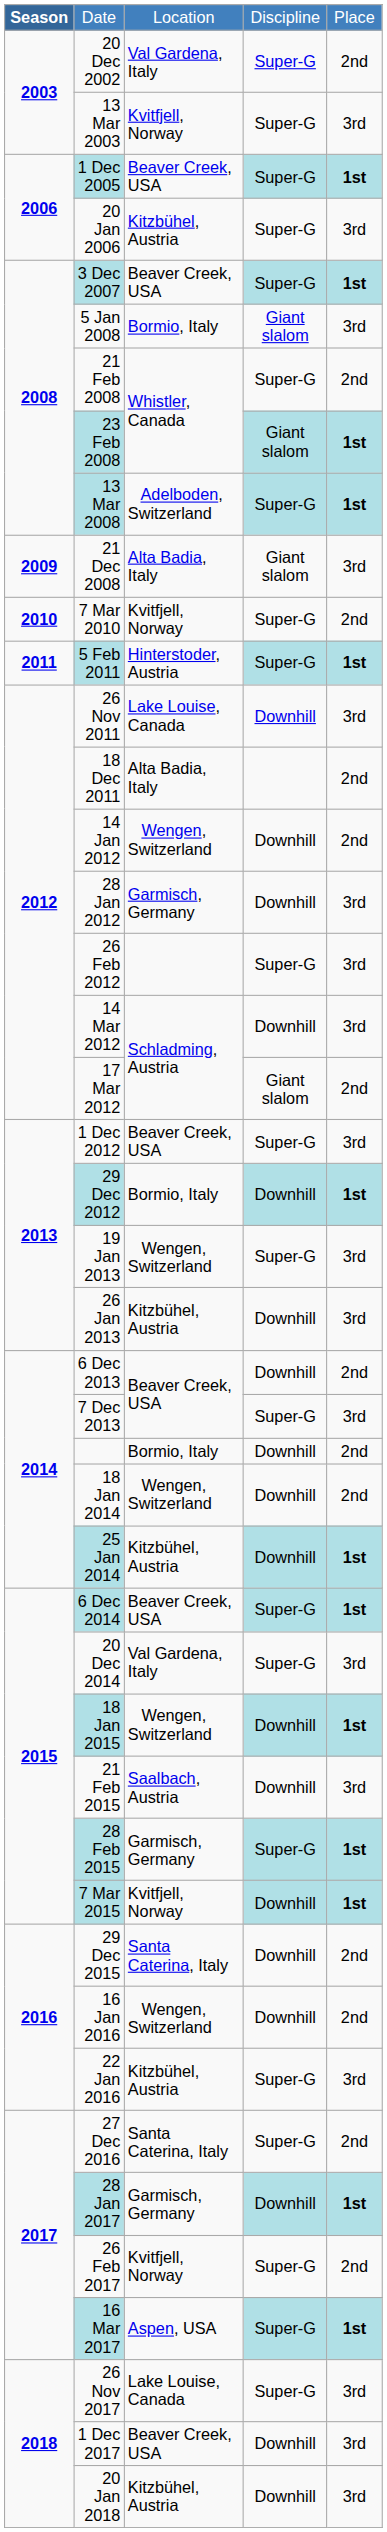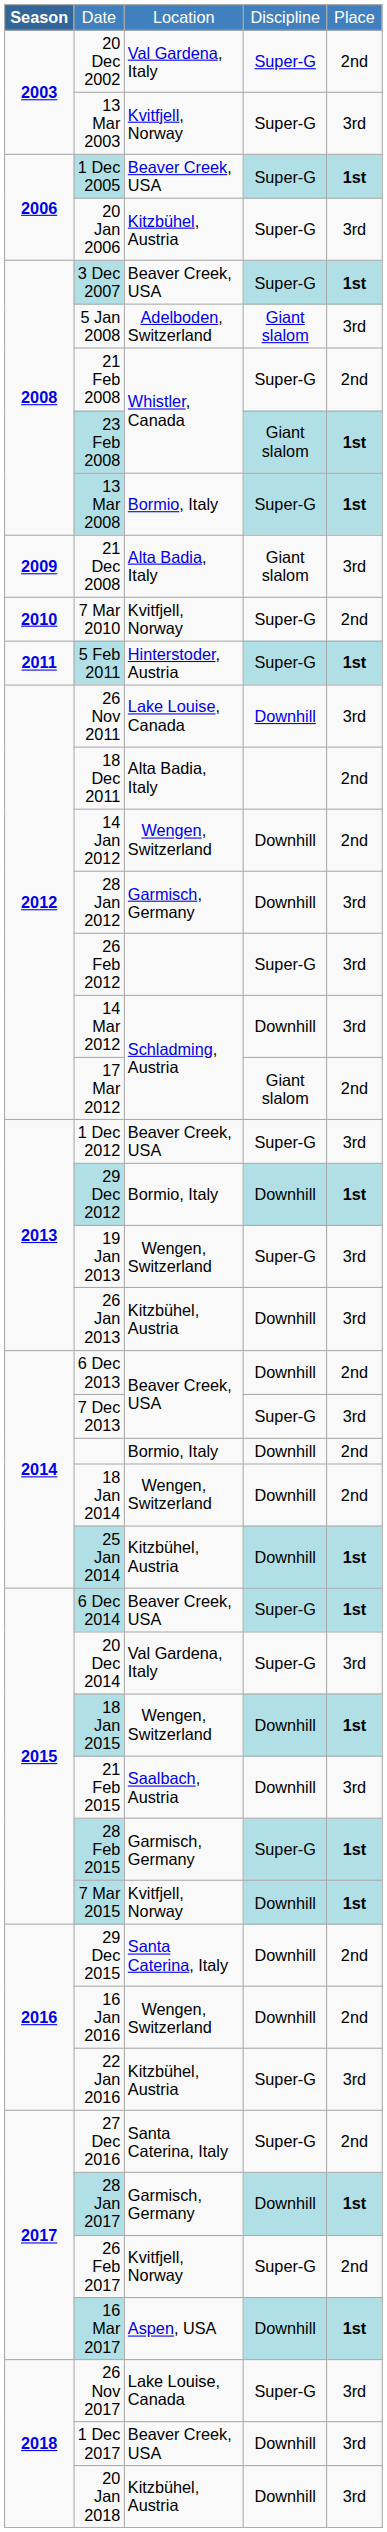 <table class="wikitable" style="font-size:95%; text-align:center; border:grey solid 1px; border-collapse:collapse;" width="40%">
 <tr style="background-color:#369; color:white;">
 <td rowspan="2" colspan="1" width="3%"><strong>Season</strong></td>
 </tr>
 <tr style="background-color:#4180be; color:white;">
 <td width="5%">Date</td>
 <td width="15%">Location</td>
 <td width="5%">Discipline</td>
 <td width="5%">Place</td>
 </tr>
 <tr>
 <td rowspan=2><strong><a href='#'>2003</a></strong></td>
 <td align=right>20 Dec 2002</td>
 <td align=left> <a href='#'>Val Gardena</a>, Italy</td>
 <td><a href='#'>Super-G</a></td>
 <td>2nd</td>
 </tr>
 <tr>
 <td align=right>13 Mar 2003</td>
 <td align=left> <a href='#'>Kvitfjell</a>, Norway</td>
 <td>Super-G</td>
 <td>3rd</td>
 </tr>
 <tr>
 <td rowspan=2><strong><a href='#'>2006</a></strong></td>
 <td bgcolor="#BOEOE6" align=right>1 Dec 2005</td>
 <td align=left> <a href='#'>Beaver Creek</a>, USA</td>
 <td bgcolor="#BOEOE6">Super-G</td>
 <td bgcolor="#BOEOE6"><strong>1st</strong></td>
 </tr>
 <tr>
 <td align=right>20 Jan 2006</td>
 <td align=left> <a href='#'>Kitzbühel</a>, Austria</td>
 <td>Super-G</td>
 <td>3rd</td>
 </tr>
 <tr>
 <td rowspan=5 align=center><strong><a href='#'>2008</a></strong></td>
 <td bgcolor="#BOEOE6"  align=right>3 Dec 2007</td>
 <td align=left> Beaver Creek, USA</td>
 <td bgcolor="#BOEOE6">Super-G</td>
 <td bgcolor="#BOEOE6"><strong>1st</strong></td>
 </tr>
 <tr>
 <td align=right>5 Jan 2008</td>
-<td align=left> <a href='#'>Bormio</a>, Italy</td>
+<td align=left>   <a href='#'>Adelboden</a>, Switzerland</td>
 <td><a href='#'>Giant slalom</a></td>
 <td>3rd</td>
 </tr>
 <tr>
 <td align=right>21 Feb 2008</td>
 <td rowspan=2 align=left> <a href='#'>Whistler</a>, Canada</td>
 <td>Super-G</td>
 <td>2nd</td>
 </tr>
 <tr>
 <td bgcolor="#BOEOE6" align=right>23 Feb 2008</td>
 <td bgcolor="#BOEOE6">Giant slalom</td>
 <td bgcolor="#BOEOE6"><strong>1st</strong></td>
 </tr>
 <tr>
 <td bgcolor="#BOEOE6" align=right>13 Mar 2008</td>
-<td align=left>   <a href='#'>Adelboden</a>, Switzerland</td>
+<td align=left> <a href='#'>Bormio</a>, Italy</td>
 <td bgcolor="#BOEOE6">Super-G</td>
 <td bgcolor="#BOEOE6"><strong>1st</strong></td>
 </tr>
 <tr>
 <td><strong><a href='#'>2009</a></strong></td>
 <td align=right>21 Dec 2008</td>
 <td align=left> <a href='#'>Alta Badia</a>, Italy</td>
 <td>Giant slalom</td>
 <td>3rd</td>
 </tr>
 <tr>
 <td><strong><a href='#'>2010</a></strong></td>
 <td align=right>7 Mar 2010</td>
 <td align=left> Kvitfjell, Norway</td>
 <td>Super-G</td>
 <td>2nd</td>
 </tr>
 <tr>
 <td><strong><a href='#'>2011</a></strong></td>
 <td bgcolor="#BOEOE6" align=right>5 Feb 2011</td>
 <td align=left> <a href='#'>Hinterstoder</a>, Austria</td>
 <td bgcolor="#BOEOE6">Super-G</td>
 <td bgcolor="#BOEOE6"><strong>1st</strong></td>
 </tr>
 <tr>
 <td rowspan=7><strong><a href='#'>2012</a></strong></td>
 <td align=right>26 Nov 2011</td>
 <td align=left> <a href='#'>Lake Louise</a>, Canada</td>
 <td><a href='#'>Downhill</a></td>
 <td>3rd</td>
 </tr>
 <tr>
 <td align=right>18 Dec 2011</td>
 <td align=left> Alta Badia, Italy</td>
 <td></td>
 <td>2nd</td>
 </tr>
 <tr>
 <td align=right>14 Jan 2012</td>
 <td align=left>   <a href='#'>Wengen</a>, Switzerland</td>
 <td>Downhill</td>
 <td>2nd</td>
 </tr>
 <tr>
 <td align=right>28 Jan 2012</td>
 <td align=left> <a href='#'>Garmisch</a>, Germany</td>
 <td>Downhill</td>
 <td>3rd</td>
 </tr>
 <tr>
 <td align=right>26 Feb 2012</td>
 <td align=left></td>
 <td>Super-G</td>
 <td>3rd</td>
 </tr>
 <tr>
 <td align=right>14 Mar 2012</td>
 <td rowspan=2 align=left> <a href='#'>Schladming</a>, Austria</td>
 <td>Downhill</td>
 <td>3rd</td>
 </tr>
 <tr>
 <td align=right>17 Mar 2012</td>
 <td>Giant slalom</td>
 <td>2nd</td>
 </tr>
 <tr>
 <td rowspan=4><strong><a href='#'>2013</a></strong></td>
 <td align=right>1 Dec 2012</td>
 <td align=left> Beaver Creek, USA</td>
 <td>Super-G</td>
 <td>3rd</td>
 </tr>
 <tr>
 <td bgcolor="#BOEOE6" align=right>29 Dec 2012</td>
 <td align=left> Bormio, Italy</td>
 <td bgcolor="#BOEOE6">Downhill</td>
 <td bgcolor="#BOEOE6"><strong>1st</strong></td>
 </tr>
 <tr>
 <td align=right>19 Jan 2013</td>
 <td align=left>   Wengen, Switzerland</td>
 <td>Super-G</td>
 <td>3rd</td>
 </tr>
 <tr>
 <td align=right>26 Jan 2013</td>
 <td align=left> Kitzbühel, Austria</td>
 <td>Downhill</td>
 <td>3rd</td>
 </tr>
 <tr>
 <td rowspan=5 align=center><strong><a href='#'>2014</a></strong></td>
 <td align=right>6 Dec 2013</td>
 <td rowspan=2 align=left> Beaver Creek, USA</td>
 <td>Downhill</td>
 <td>2nd</td>
 </tr>
 <tr>
 <td align=right>7 Dec 2013</td>
 <td>Super-G</td>
 <td>3rd</td>
 </tr>
 <tr>
 <td align=right></td>
 <td align=left> Bormio, Italy</td>
 <td>Downhill</td>
 <td>2nd</td>
 </tr>
 <tr>
 <td align=right>18 Jan 2014</td>
 <td align=left>   Wengen, Switzerland</td>
 <td>Downhill</td>
 <td>2nd</td>
 </tr>
 <tr>
 <td align=right bgcolor="#BOEOE6">25 Jan 2014</td>
 <td align=left> Kitzbühel, Austria</td>
 <td bgcolor="#BOEOE6">Downhill</td>
 <td bgcolor="#BOEOE6"><strong>1st</strong></td>
 </tr>
 <tr>
 <td rowspan=6><strong><a href='#'>2015</a></strong></td>
 <td bgcolor="#BOEOE6" align=right>6 Dec 2014</td>
 <td align=left> Beaver Creek, USA</td>
 <td bgcolor="#BOEOE6">Super-G</td>
 <td bgcolor="#BOEOE6"><strong>1st</strong></td>
 </tr>
 <tr>
 <td align=right>20 Dec 2014</td>
 <td align=left> Val Gardena, Italy</td>
 <td>Super-G</td>
 <td>3rd</td>
 </tr>
 <tr>
 <td align=right bgcolor="#BOEOE6">18 Jan 2015</td>
 <td align=left>   Wengen, Switzerland</td>
 <td bgcolor="#BOEOE6">Downhill</td>
 <td bgcolor="#BOEOE6"><strong>1st</strong></td>
 </tr>
 <tr>
 <td align=right>21 Feb 2015</td>
 <td align=left> <a href='#'>Saalbach</a>, Austria</td>
 <td>Downhill</td>
 <td>3rd</td>
 </tr>
 <tr>
 <td align=right bgcolor="#BOEOE6">28 Feb 2015</td>
 <td align=left> Garmisch, Germany</td>
 <td bgcolor="#BOEOE6">Super-G</td>
 <td bgcolor="#BOEOE6"><strong>1st</strong></td>
 </tr>
 <tr>
 <td align=right bgcolor="#BOEOE6">7 Mar 2015</td>
 <td align=left> Kvitfjell, Norway</td>
 <td bgcolor="#BOEOE6">Downhill</td>
 <td bgcolor="#BOEOE6"><strong>1st</strong></td>
 </tr>
 <tr>
 <td rowspan=3><strong><a href='#'>2016</a></strong></td>
 <td align=right>29 Dec 2015</td>
 <td align=left> <a href='#'>Santa Caterina</a>, Italy</td>
 <td>Downhill</td>
 <td>2nd</td>
 </tr>
 <tr>
 <td align=right>16 Jan 2016</td>
 <td align=left>   Wengen, Switzerland</td>
 <td>Downhill</td>
 <td>2nd</td>
 </tr>
 <tr>
 <td align=right>22 Jan 2016</td>
 <td align=left> Kitzbühel, Austria</td>
 <td>Super-G</td>
 <td>3rd</td>
 </tr>
 <tr>
 <td rowspan=4><strong><a href='#'>2017</a></strong></td>
 <td align=right>27 Dec 2016</td>
 <td align=left> Santa Caterina, Italy</td>
 <td>Super-G</td>
 <td>2nd</td>
 </tr>
 <tr>
 <td align=right bgcolor="#BOEOE6">28 Jan 2017</td>
 <td align=left> Garmisch, Germany</td>
 <td bgcolor="#BOEOE6">Downhill</td>
 <td bgcolor="#BOEOE6"><strong>1st</strong></td>
 </tr>
 <tr>
 <td align=right>26 Feb 2017</td>
 <td align=left> Kvitfjell, Norway</td>
 <td>Super-G</td>
 <td>2nd</td>
 </tr>
 <tr>
 <td align=right bgcolor="#BOEOE6">16 Mar 2017</td>
 <td align=left> <a href='#'>Aspen</a>, USA</td>
-<td bgcolor="#BOEOE6">Super-G</td>
+<td bgcolor="#BOEOE6">Downhill</td>
 <td bgcolor="#BOEOE6"><strong>1st</strong></td>
 </tr>
 <tr>
 <td rowspan=3><strong><a href='#'>2018</a></strong></td>
 <td align=right>26 Nov 2017</td>
 <td align=left> Lake Louise, Canada</td>
 <td>Super-G</td>
 <td>3rd</td>
 </tr>
 <tr>
 <td align=right>1 Dec 2017</td>
 <td align=left> Beaver Creek, USA</td>
 <td>Downhill</td>
 <td>3rd</td>
 </tr>
 <tr>
 <td align=right>20 Jan 2018</td>
 <td align=left> Kitzbühel, Austria</td>
 <td>Downhill</td>
 <td>3rd</td>
 </tr>
 </table>
